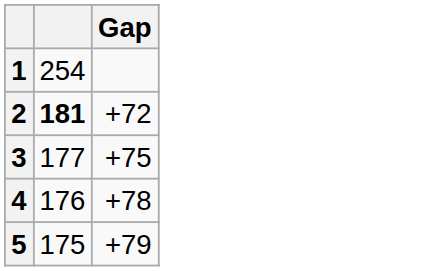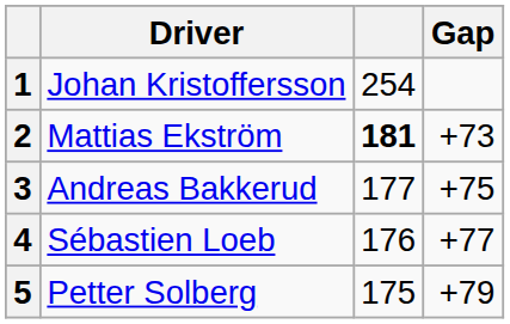 <table class="wikitable" style="font-size: 95%;">
 <tr>
 <th></th>
+<th>Driver</th>
 <th></th>
 <th>Gap</th>
 </tr>
 <tr>
 <th>1</th>
+<td> <a href='#'>Johan Kristoffersson</a></td>
 <td align="right">254</td>
 <td align="right"></td>
 </tr>
 <tr>
 <th>2</th>
+<td> <a href='#'>Mattias Ekström</a></td>
 <td align="right"><strong>181</strong></td>
-<td align="right">+72</td>
+<td align="right">+73</td>
 </tr>
 <tr>
 <th>3</th>
+<td> <a href='#'>Andreas Bakkerud</a></td>
 <td align="right">177</td>
 <td align="right">+75</td>
 </tr>
 <tr>
 <th>4</th>
+<td> <a href='#'>Sébastien Loeb</a></td>
 <td align="right">176</td>
-<td align="right">+78</td>
+<td align="right">+77</td>
 </tr>
 <tr>
 <th>5</th>
+<td> <a href='#'>Petter Solberg</a></td>
 <td align="right">175</td>
 <td align="right">+79</td>
 </tr>
 </table>
